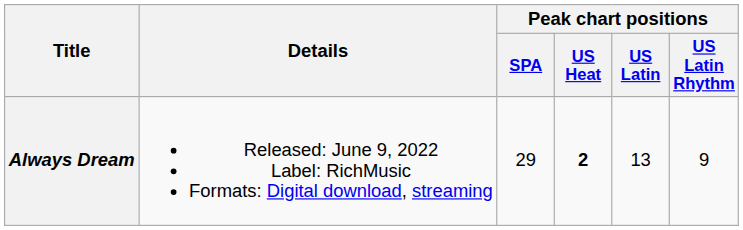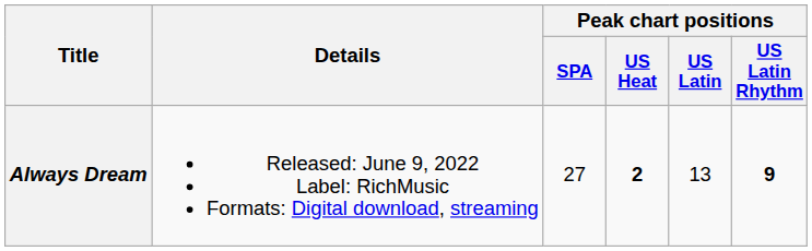 <table class="wikitable plainrowheaders" style="text-align:center;">
 <tr>
 <th scope="col" rowspan="2">Title</th>
 <th scope="col" rowspan="2">Details</th>
 <th scope="col" colspan="4">Peak chart positions</th>
 </tr>
 <tr>
 <th scope="col" style="width:3em; font-size:90%"><a href='#'>SPA</a><br></th>
 <th scope="col" style="width:3em; font-size:90%;"><a href='#'>US<br>Heat</a><br></th>
 <th scope="col" style="width:3em; font-size:90%;"><a href='#'>US<br>Latin</a><br></th>
 <th scope="col" style="width:3em; font-size:90%;"><a href='#'>US<br>Latin<br>Rhythm</a><br></th>
 </tr>
 <tr>
 <th scope="row"><em>Always Dream</em></th>
 <td><br><ul><li>Released: June 9, 2022</li><li>Label: RichMusic</li><li>Formats: <a href='#'>Digital download</a>, <a href='#'>streaming</a></li></ul></td>
-<td>29</td>
+<td>27</td>
 <td><strong>2</strong></td>
 <td>13</td>
-<td>9</td>
+<td><strong>9</strong></td>
 </tr>
 </table>
